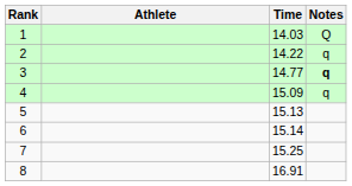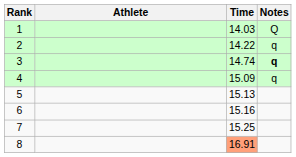 <table class="wikitable" style="text-align:center">
 <tr>
 <th>Rank</th>
 <th Style="width:18em">Athlete</th>
 <th>Time</th>
 <th>Notes</th>
 </tr>
 <tr style="background:#cfc">
 <td>1</td>
 <td style="text-align:left"></td>
 <td>14.03</td>
 <td>Q</td>
 </tr>
 <tr style="background:#cfc">
 <td>2</td>
 <td style="text-align:left"></td>
 <td>14.22</td>
 <td>q</td>
 </tr>
 <tr style="background:#cfc">
 <td>3</td>
 <td style="text-align:left"></td>
-<td>14.77</td>
+<td>14.74</td>
 <td><strong>q</strong></td>
 </tr>
 <tr style="background:#cfc">
 <td>4</td>
 <td style="text-align:left"></td>
 <td>15.09</td>
 <td>q</td>
 </tr>
 <tr>
 <td>5</td>
 <td style="text-align:left"></td>
 <td>15.13</td>
 <td></td>
 </tr>
 <tr>
 <td>6</td>
 <td style="text-align:left"></td>
-<td>15.14</td>
+<td>15.16</td>
 <td></td>
 </tr>
 <tr>
 <td>7</td>
 <td style="text-align:left"></td>
 <td>15.25</td>
 <td></td>
 </tr>
 <tr>
 <td>8</td>
 <td style="text-align:left"></td>
-<td>16.91</td>
+<td style="background: lightsalmon;">16.91</td>
 <td></td>
 </tr>
 </table>
